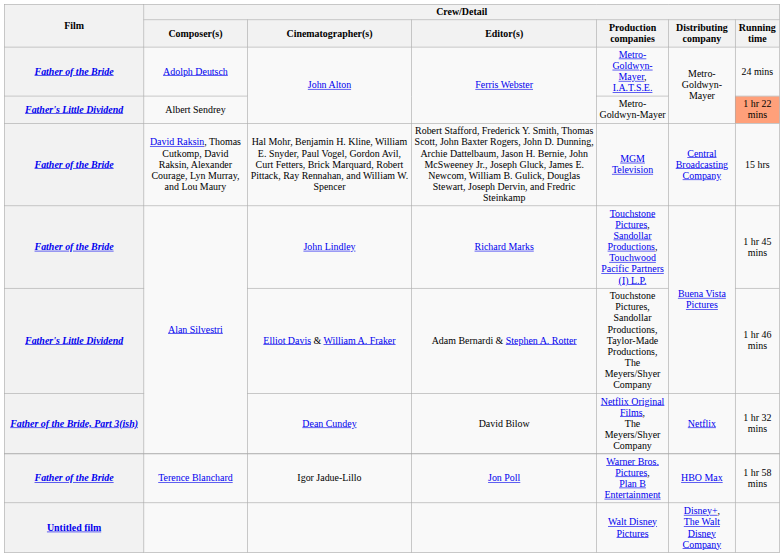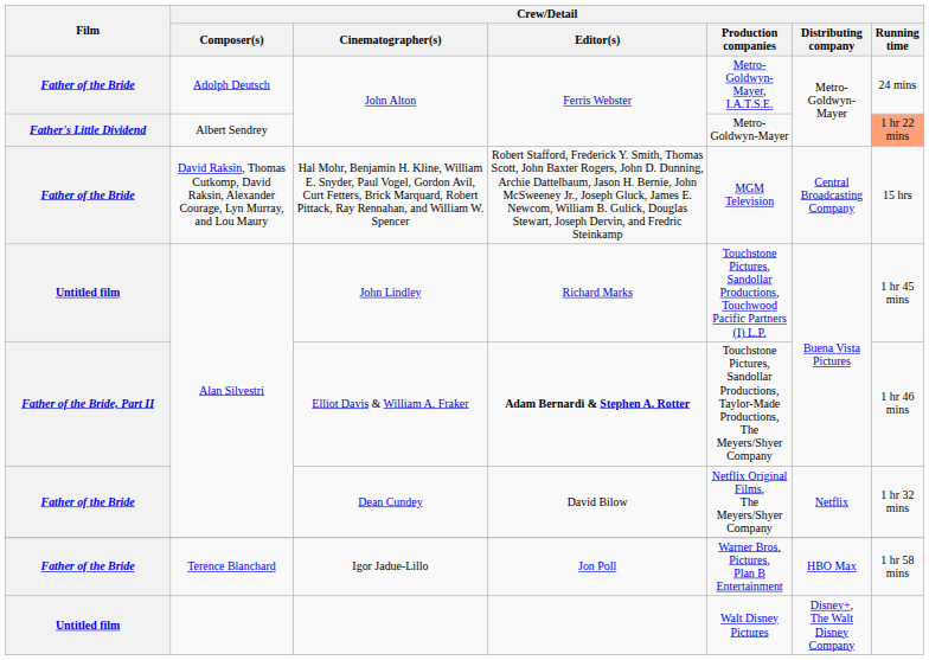 <table class="wikitable" style="text-align:center; width:99%;">
 <tr>
 <th rowspan="2" style="width:18%;">Film</th>
 <th colspan="7">Crew/Detail</th>
 </tr>
 <tr>
 <th style="text-align:center;">Composer(s)</th>
 <th style="text-align:center;">Cinematographer(s)</th>
 <th style="text-align:center;">Editor(s)</th>
 <th style="text-align:center;">Production <br>companies</th>
 <th style="text-align:center;">Distributing <br>company</th>
 <th style="text-align:center;">Running time</th>
 </tr>
 <tr>
 <th><em><a href='#'>Father of the Bride</a></em></th>
 <td><a href='#'>Adolph Deutsch</a></td>
 <td rowspan="2"><a href='#'>John Alton</a></td>
 <td rowspan="2"><a href='#'>Ferris Webster</a></td>
 <td><a href='#'>Metro-Goldwyn-Mayer</a>, <br><a href='#'>I.A.T.S.E.</a></td>
 <td rowspan="2">Metro-Goldwyn-Mayer</td>
 <td>24 mins</td>
 </tr>
 <tr>
 <th><em><a href='#'>Father's Little Dividend</a></em></th>
 <td>Albert Sendrey</td>
 <td>Metro-Goldwyn-Mayer</td>
 <td style="background: lightsalmon;">1 hr 22 mins</td>
 </tr>
 <tr>
 <th><em><a href='#'>Father of the Bride</a></em> <br></th>
 <td><a href='#'>David Raksin</a>, Thomas Cutkomp, David Raksin, Alexander Courage, Lyn Murray, and Lou Maury</td>
 <td>Hal Mohr, Benjamin H. Kline, William E. Snyder, Paul Vogel, Gordon Avil, Curt Fetters, Brick Marquard, Robert Pittack, Ray Rennahan, and William W. Spencer</td>
 <td>Robert Stafford, Frederick Y. Smith, Thomas Scott, John Baxter Rogers, John D. Dunning, Archie Dattelbaum, Jason H. Bernie, John McSweeney Jr., Joseph Gluck, James E. Newcom, William B. Gulick, Douglas Stewart, Joseph Dervin, and Fredric Steinkamp</td>
 <td><a href='#'>MGM Television</a></td>
 <td><a href='#'>Central Broadcasting Company</a></td>
 <td>15 hrs <br></td>
 </tr>
 <tr>
-<th><em><a href='#'>Father of the Bride</a></em></th>
+<th><a href='#'>Untitled film</a></th>
 <td rowspan="3"><a href='#'>Alan Silvestri</a></td>
 <td><a href='#'>John Lindley</a></td>
 <td><a href='#'>Richard Marks</a></td>
 <td><a href='#'>Touchstone Pictures</a>, <br><a href='#'>Sandollar Productions</a>, <br><a href='#'>Touchwood Pacific Partners (I) L.P.</a></td>
 <td rowspan="2"><a href='#'>Buena Vista Pictures</a></td>
 <td>1 hr 45 mins</td>
 </tr>
 <tr>
-<th><em><a href='#'>Father's Little Dividend</a></em></th>
+<th><em><a href='#'>Father of the Bride, Part II</a></em></th>
 <td><a href='#'>Elliot Davis</a> & <a href='#'>William A. Fraker</a></td>
-<td>Adam Bernardi & <a href='#'>Stephen A. Rotter</a></td>
+<td><strong>Adam Bernardi & <a href='#'>Stephen A. Rotter</a></strong></td>
 <td>Touchstone Pictures, <br>Sandollar Productions, <br>Taylor-Made Productions, <br>The Meyers/Shyer Company</td>
 <td>1 hr 46 mins</td>
 </tr>
 <tr>
-<th><em><a href='#'>Father of the Bride, Part 3(ish)</a></em></th>
+<th><em><a href='#'>Father of the Bride</a></em></th>
 <td><a href='#'>Dean Cundey</a></td>
 <td>David Bilow</td>
 <td><a href='#'>Netflix Original Films</a>,  <br>The Meyers/Shyer Company</td>
 <td><a href='#'>Netflix</a></td>
 <td>1 hr 32 mins</td>
 </tr>
 <tr>
 </tr>
 <tr>
 <th><em><a href='#'>Father of the Bride</a></em></th>
 <td><a href='#'>Terence Blanchard</a></td>
 <td>Igor Jadue-Lillo</td>
 <td><a href='#'>Jon Poll</a></td>
 <td><a href='#'>Warner Bros. Pictures</a>, <br><a href='#'>Plan B Entertainment</a></td>
 <td><a href='#'>HBO Max</a></td>
 <td>1 hr 58 mins</td>
 </tr>
 <tr>
 <th><a href='#'>Untitled film</a></th>
 <td></td>
 <td></td>
 <td></td>
 <td><a href='#'>Walt Disney Pictures</a></td>
 <td><a href='#'>Disney+</a>, <br><a href='#'>The Walt Disney Company</a></td>
 <td></td>
 </tr>
 </table>
